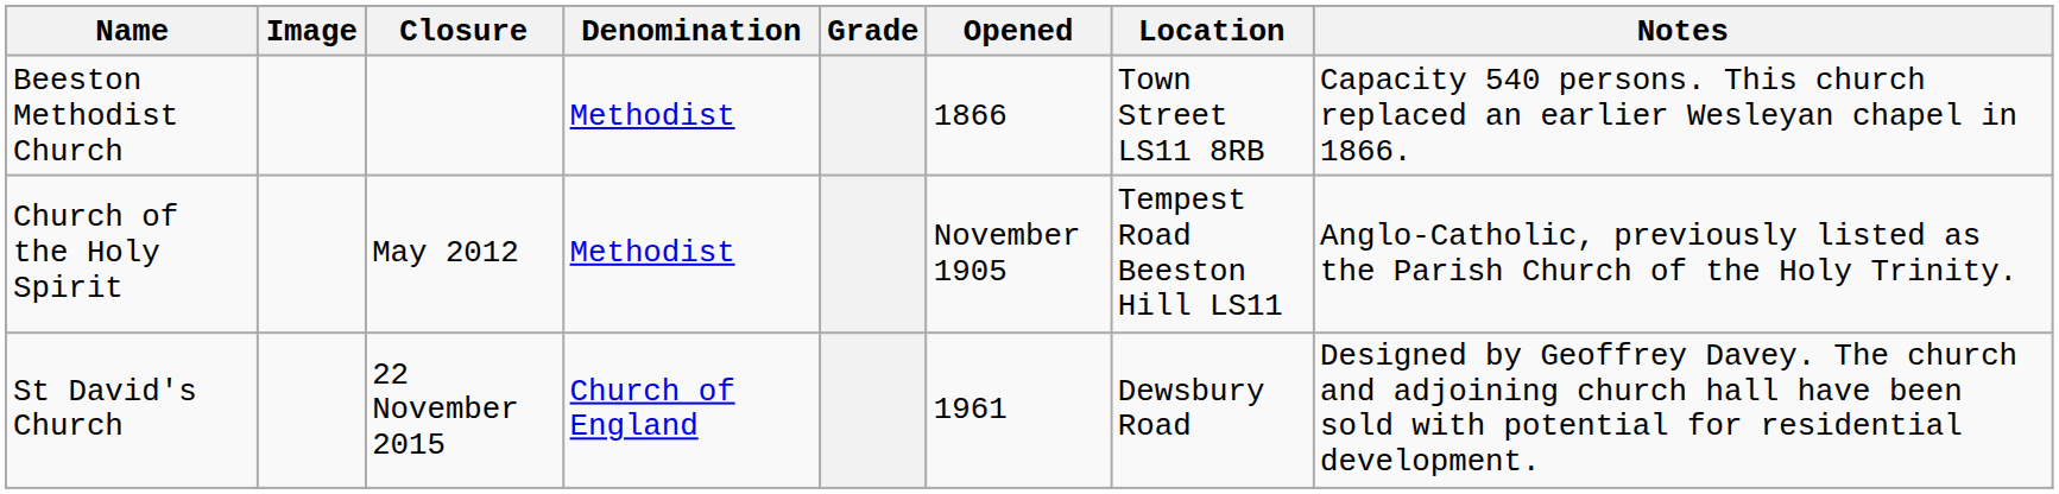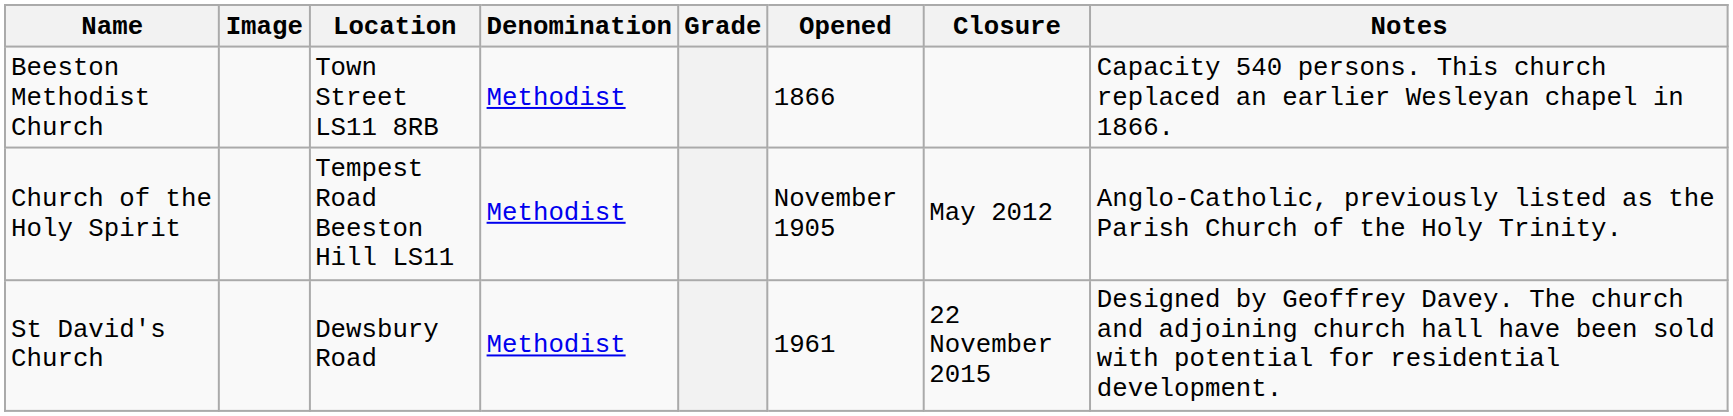 <table class="wikitable sortable">
 <tr>
 <th>Name</th>
 <th class="unsortable">Image</th>
-<th>Closure</th>
+<th>Location</th>
 <th>Denomination</th>
 <th>Grade</th>
 <th>Opened</th>
-<th>Location</th>
+<th>Closure</th>
 <th class="unsortable">Notes</th>
 </tr>
 <tr>
 <td>Beeston Methodist Church</td>
 <td></td>
-<td></td>
+<td>Town Street<br>LS11 8RB</td>
 <td><a href='#'>Methodist</a></td>
 <th></th>
 <td>1866</td>
-<td>Town Street<br>LS11 8RB</td>
+<td></td>
 <td>Capacity 540 persons. This church replaced an earlier Wesleyan chapel in 1866.</td>
 </tr>
 <tr>
 <td>Church of the Holy Spirit</td>
 <td></td>
-<td>May 2012 </td>
+<td>Tempest Road<br>Beeston Hill LS11</td>
 <td><a href='#'>Methodist</a></td>
 <th></th>
 <td>November 1905 </td>
-<td>Tempest Road<br>Beeston Hill LS11</td>
+<td>May 2012 </td>
 <td>Anglo-Catholic, previously listed as the Parish Church of the Holy Trinity.</td>
 </tr>
 <tr>
 <td>St David's Church</td>
 <td></td>
-<td>22 November 2015 </td>
-<td><a href='#'>Church of England</a></td>
+<td>Dewsbury Road</td>
+<td><a href='#'>Methodist</a></td>
 <th></th>
 <td>1961</td>
-<td>Dewsbury Road</td>
+<td>22 November 2015 </td>
 <td>Designed by Geoffrey Davey. The church and adjoining church hall have been sold with potential for residential development.</td>
 </tr>
 </table>
